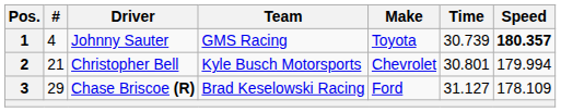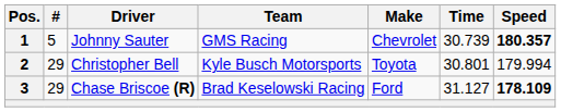 <table class="wikitable" style="font-size:95%">
 <tr>
 <th>Pos.</th>
 <th>#</th>
 <th>Driver</th>
 <th>Team</th>
 <th>Make</th>
 <th>Time</th>
 <th>Speed</th>
 </tr>
 <tr>
 <th>1</th>
-<td>4</td>
+<td>5</td>
 <td><a href='#'>Johnny Sauter</a></td>
 <td><a href='#'>GMS Racing</a></td>
-<td><a href='#'>Toyota</a></td>
+<td><a href='#'>Chevrolet</a></td>
 <td>30.739</td>
 <td><strong>180.357</strong></td>
 </tr>
 <tr>
 <th>2</th>
-<td>21</td>
+<td>29</td>
 <td><a href='#'>Christopher Bell</a></td>
 <td><a href='#'>Kyle Busch Motorsports</a></td>
-<td><a href='#'>Chevrolet</a></td>
+<td><a href='#'>Toyota</a></td>
 <td>30.801</td>
 <td>179.994</td>
 </tr>
 <tr>
 <th>3</th>
 <td>29</td>
 <td><a href='#'>Chase Briscoe</a> <strong>(R)</strong></td>
 <td><a href='#'>Brad Keselowski Racing</a></td>
 <td><a href='#'>Ford</a></td>
 <td>31.127</td>
-<td>178.109</td>
+<td><strong>178.109</strong></td>
 </tr>
 <tr>
 <th colspan="7"></th>
 </tr>
 </table>
